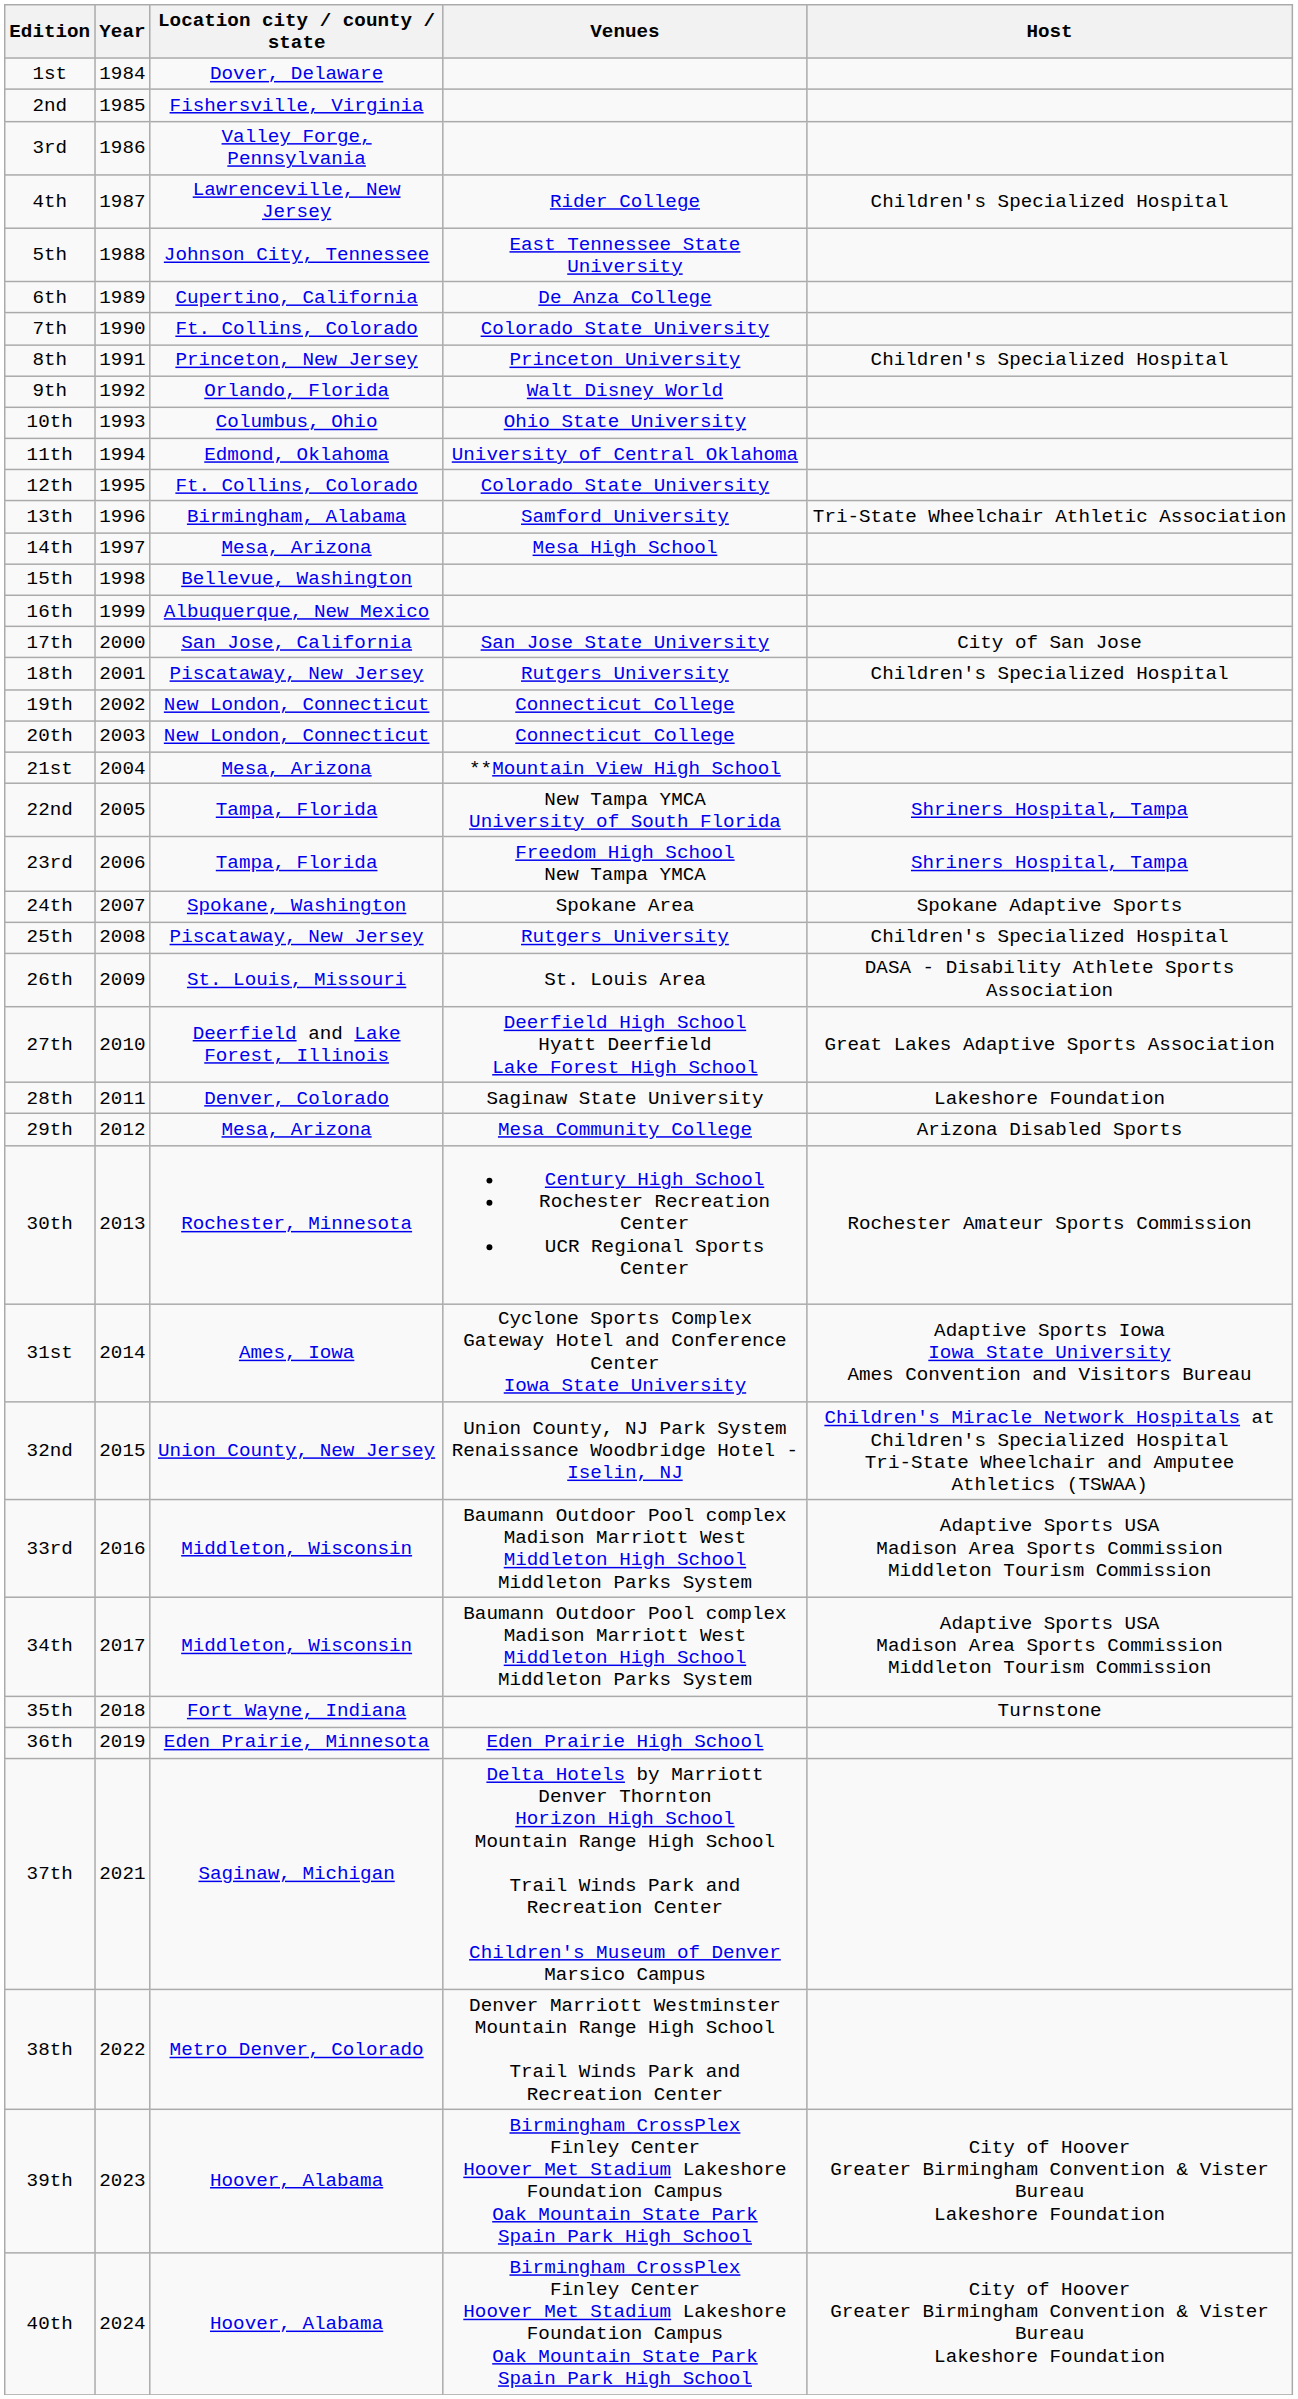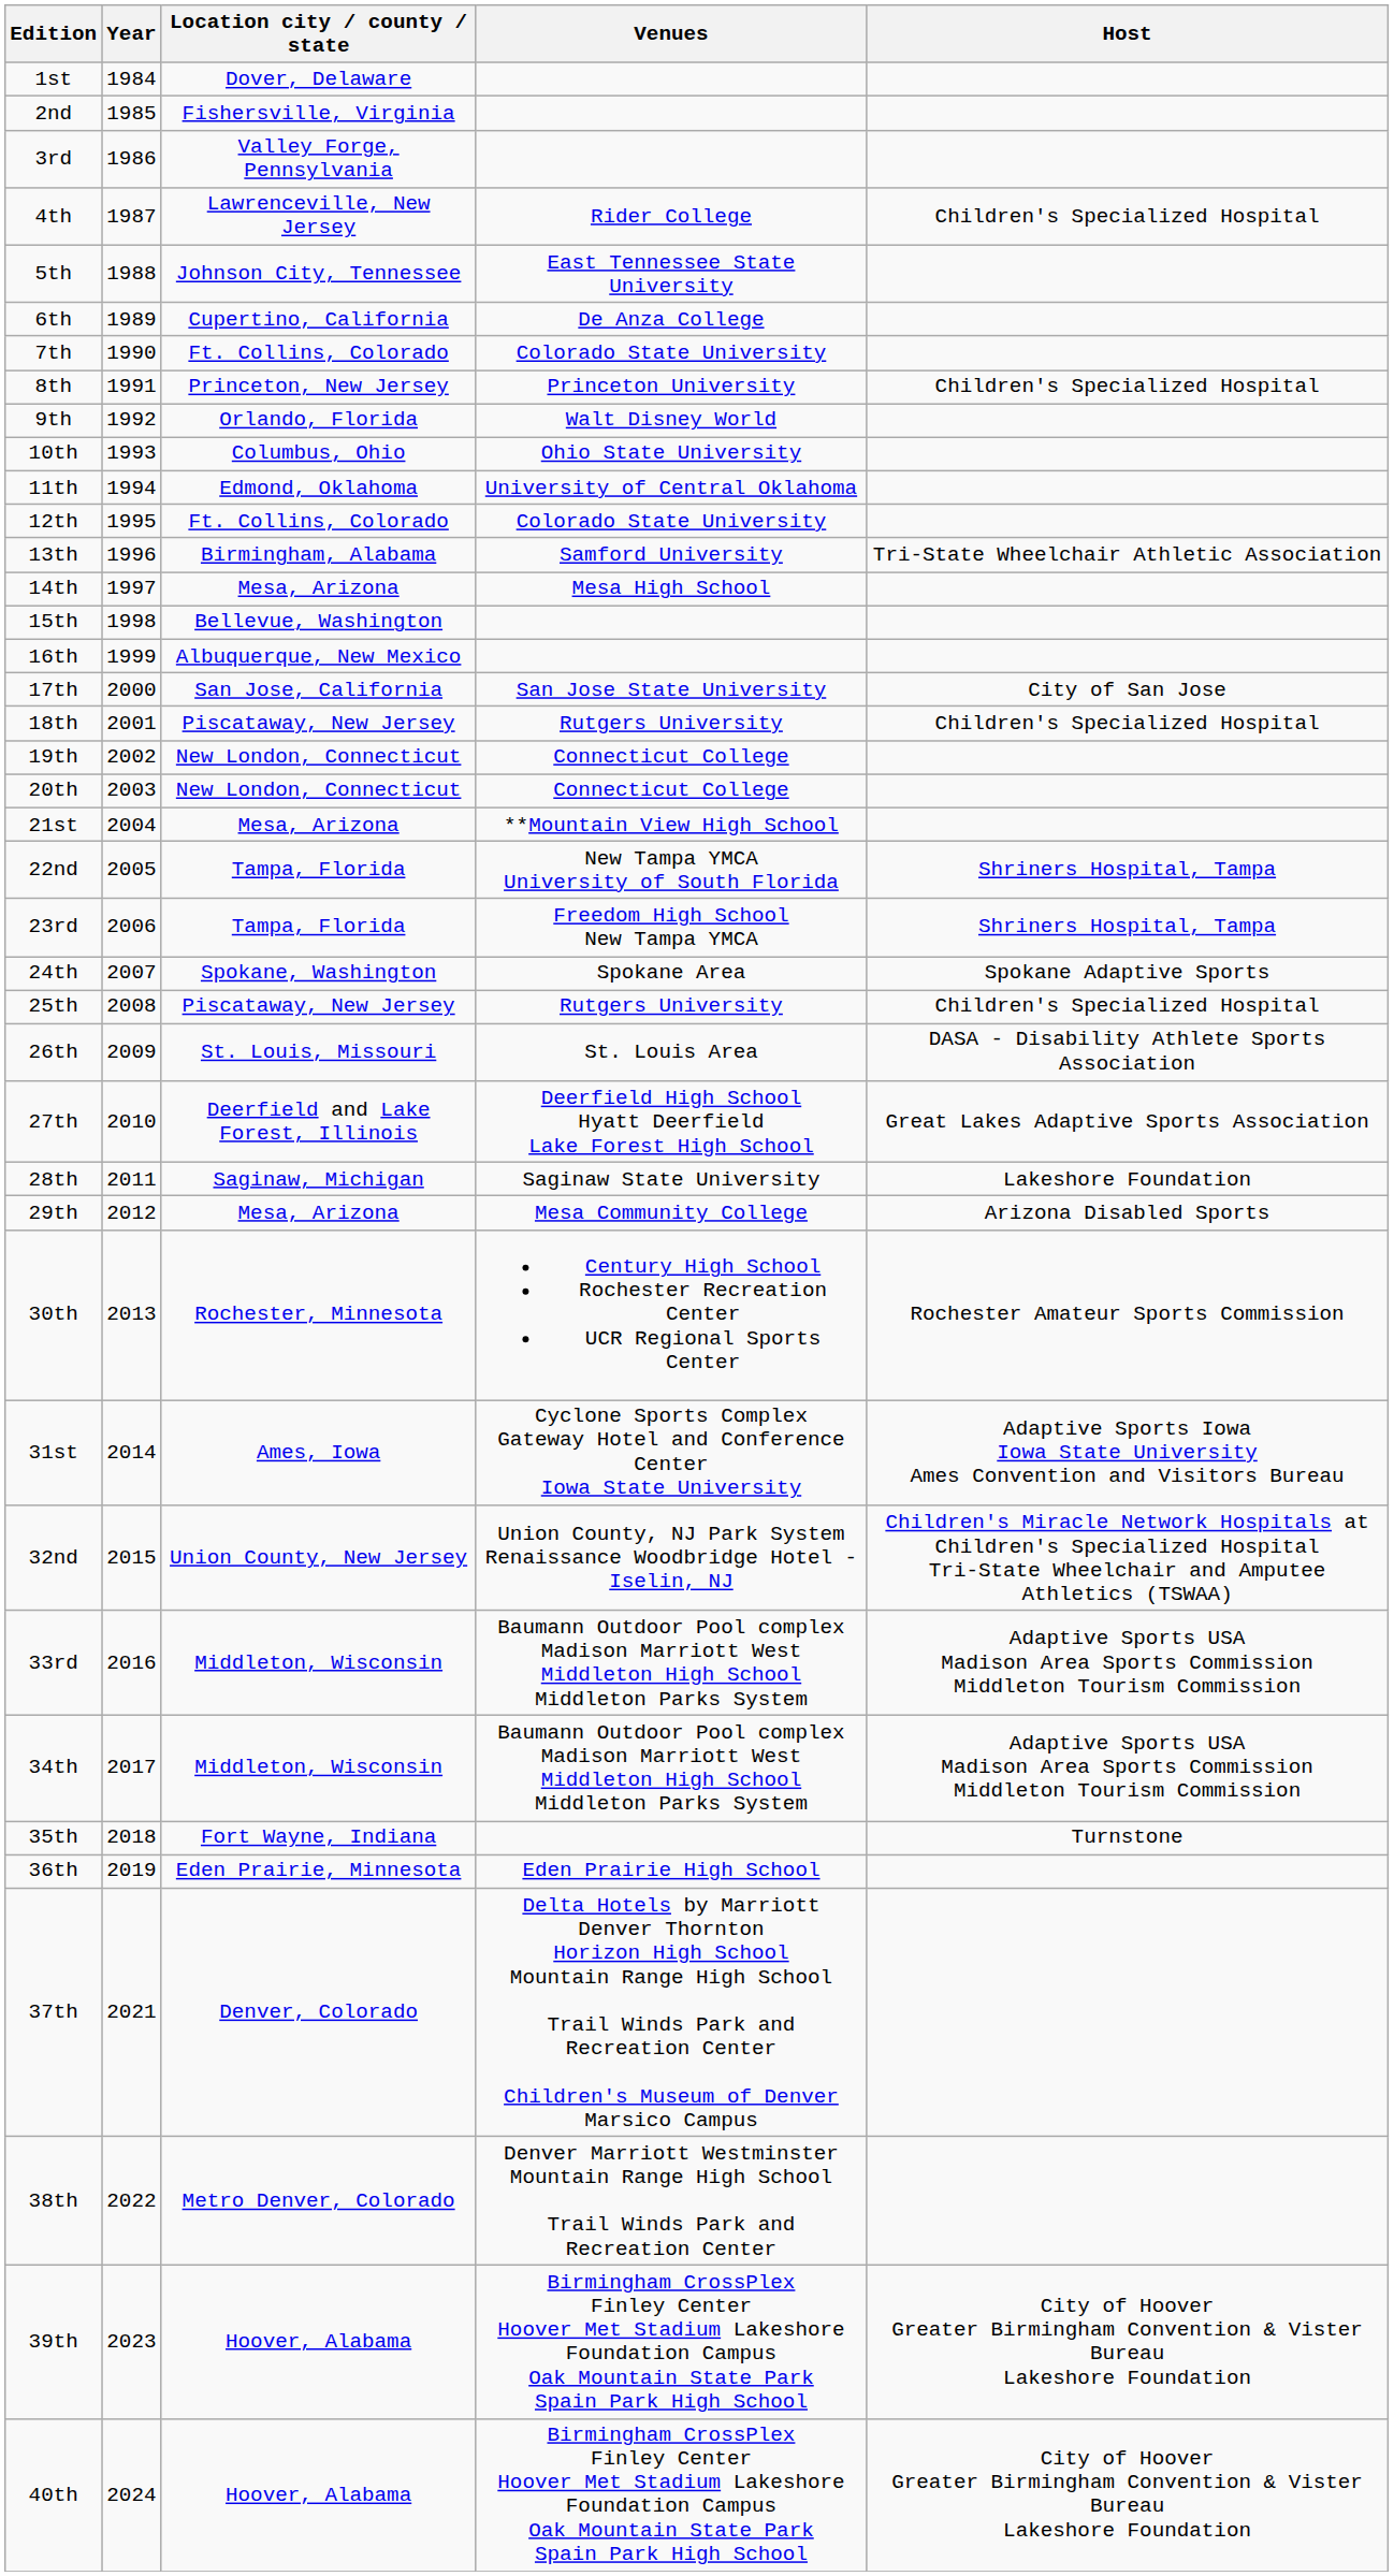 <table class="wikitable" style="text-align:center">
 <tr>
 <th>Edition</th>
 <th>Year</th>
 <th>Location city / county / state</th>
 <th>Venues</th>
 <th>Host</th>
 </tr>
 <tr>
 <td>1st</td>
 <td>1984</td>
 <td><a href='#'>Dover, Delaware</a></td>
 <td></td>
 <td></td>
 </tr>
 <tr>
 <td>2nd</td>
 <td>1985</td>
 <td><a href='#'>Fishersville, Virginia</a></td>
 <td></td>
 <td></td>
 </tr>
 <tr>
 <td>3rd</td>
 <td>1986</td>
 <td><a href='#'>Valley Forge, Pennsylvania</a></td>
 <td></td>
 <td></td>
 </tr>
 <tr>
 <td>4th</td>
 <td>1987</td>
 <td><a href='#'>Lawrenceville, New Jersey</a></td>
 <td><a href='#'>Rider College</a></td>
 <td>Children's Specialized Hospital</td>
 </tr>
 <tr>
 <td>5th</td>
 <td>1988</td>
 <td><a href='#'>Johnson City, Tennessee</a></td>
 <td><a href='#'>East Tennessee State University</a></td>
 <td></td>
 </tr>
 <tr>
 <td>6th</td>
 <td>1989</td>
 <td><a href='#'>Cupertino, California</a></td>
 <td><a href='#'>De Anza College</a></td>
 <td></td>
 </tr>
 <tr>
 <td>7th</td>
 <td>1990</td>
 <td><a href='#'>Ft. Collins, Colorado</a></td>
 <td><a href='#'>Colorado State University</a></td>
 <td></td>
 </tr>
 <tr>
 <td>8th</td>
 <td>1991</td>
 <td><a href='#'>Princeton, New Jersey</a></td>
 <td><a href='#'>Princeton University</a></td>
 <td>Children's Specialized Hospital</td>
 </tr>
 <tr>
 <td>9th</td>
 <td>1992</td>
 <td><a href='#'>Orlando, Florida</a></td>
 <td><a href='#'>Walt Disney World</a></td>
 <td></td>
 </tr>
 <tr>
 <td>10th</td>
 <td>1993</td>
 <td><a href='#'>Columbus, Ohio</a></td>
 <td><a href='#'>Ohio State University</a></td>
 <td></td>
 </tr>
 <tr>
 <td>11th</td>
 <td>1994</td>
 <td><a href='#'>Edmond, Oklahoma</a></td>
 <td><a href='#'>University of Central Oklahoma</a></td>
 <td></td>
 </tr>
 <tr>
 <td>12th</td>
 <td>1995</td>
 <td><a href='#'>Ft. Collins, Colorado</a></td>
 <td><a href='#'>Colorado State University</a></td>
 <td></td>
 </tr>
 <tr>
 <td>13th</td>
 <td>1996</td>
 <td><a href='#'>Birmingham, Alabama</a></td>
 <td><a href='#'>Samford University</a></td>
 <td>Tri-State Wheelchair Athletic Association</td>
 </tr>
 <tr>
 <td>14th</td>
 <td>1997</td>
 <td><a href='#'>Mesa, Arizona</a></td>
 <td><a href='#'>Mesa High School</a></td>
 <td></td>
 </tr>
 <tr>
 <td>15th</td>
 <td>1998</td>
 <td><a href='#'>Bellevue, Washington</a></td>
 <td></td>
 <td></td>
 </tr>
 <tr>
 <td>16th</td>
 <td>1999</td>
 <td><a href='#'>Albuquerque, New Mexico</a></td>
 <td></td>
 <td></td>
 </tr>
 <tr>
 <td>17th</td>
 <td>2000</td>
 <td><a href='#'>San Jose, California</a></td>
 <td><a href='#'>San Jose State University</a></td>
 <td>City of San Jose</td>
 </tr>
 <tr>
 <td>18th</td>
 <td>2001</td>
 <td><a href='#'>Piscataway, New Jersey</a></td>
 <td><a href='#'>Rutgers University</a></td>
 <td>Children's Specialized Hospital</td>
 </tr>
 <tr>
 <td>19th</td>
 <td>2002</td>
 <td><a href='#'>New London, Connecticut</a></td>
 <td><a href='#'>Connecticut College</a></td>
 <td></td>
 </tr>
 <tr>
 <td>20th</td>
 <td>2003</td>
 <td><a href='#'>New London, Connecticut</a></td>
 <td><a href='#'>Connecticut College</a></td>
 <td></td>
 </tr>
 <tr>
 <td>21st</td>
 <td>2004</td>
 <td><a href='#'>Mesa, Arizona</a></td>
 <td>**<a href='#'>Mountain View High School</a></td>
 <td></td>
 </tr>
 <tr>
 <td>22nd</td>
 <td>2005</td>
 <td><a href='#'>Tampa, Florida</a></td>
 <td>New Tampa YMCA<br> <a href='#'>University of South Florida</a></td>
 <td><a href='#'>Shriners Hospital, Tampa</a></td>
 </tr>
 <tr>
 <td>23rd</td>
 <td>2006</td>
 <td><a href='#'>Tampa, Florida</a></td>
 <td><a href='#'>Freedom High School</a><br> New Tampa YMCA</td>
 <td><a href='#'>Shriners Hospital, Tampa</a></td>
 </tr>
 <tr>
 <td>24th</td>
 <td>2007</td>
 <td><a href='#'>Spokane, Washington</a></td>
 <td>Spokane Area</td>
 <td>Spokane Adaptive Sports</td>
 </tr>
 <tr>
 <td>25th</td>
 <td>2008</td>
 <td><a href='#'>Piscataway, New Jersey</a></td>
 <td><a href='#'>Rutgers University</a></td>
 <td>Children's Specialized Hospital</td>
 </tr>
 <tr>
 <td>26th</td>
 <td>2009</td>
 <td><a href='#'>St. Louis, Missouri</a></td>
 <td>St. Louis Area</td>
 <td>DASA - Disability Athlete Sports Association</td>
 </tr>
 <tr>
 <td>27th</td>
 <td>2010</td>
 <td><a href='#'>Deerfield</a> and <a href='#'>Lake Forest, Illinois</a></td>
 <td><a href='#'>Deerfield High School</a> <br> Hyatt Deerfield <br> <a href='#'>Lake Forest High School</a></td>
 <td>Great Lakes Adaptive Sports Association</td>
 </tr>
 <tr>
 <td>28th</td>
 <td>2011</td>
-<td><a href='#'>Denver, Colorado</a></td>
+<td><a href='#'>Saginaw, Michigan</a></td>
 <td>Saginaw State University</td>
 <td>Lakeshore Foundation</td>
 </tr>
 <tr>
 <td>29th</td>
 <td>2012</td>
 <td><a href='#'>Mesa, Arizona</a></td>
 <td><a href='#'>Mesa Community College</a></td>
 <td>Arizona Disabled Sports</td>
 </tr>
 <tr>
 <td>30th</td>
 <td>2013</td>
 <td><a href='#'>Rochester, Minnesota</a></td>
 <td><ul><li><a href='#'>Century High School</a></li> <li>Rochester Recreation Center</li>  <li> UCR Regional Sports Center</li> </ul></td>
 <td>Rochester Amateur Sports Commission</td>
 </tr>
 <tr>
 <td>31st</td>
 <td>2014</td>
 <td><a href='#'>Ames, Iowa</a></td>
 <td>Cyclone Sports Complex <br> Gateway Hotel and Conference Center <br><a href='#'>Iowa State University</a></td>
 <td>Adaptive Sports Iowa <br> <a href='#'>Iowa State University</a> <br> Ames Convention and Visitors Bureau</td>
 </tr>
 <tr>
 <td>32nd</td>
 <td>2015</td>
 <td><a href='#'>Union County, New Jersey</a></td>
 <td>Union County, NJ Park System<br>Renaissance Woodbridge Hotel - <a href='#'>Iselin, NJ</a></td>
 <td><a href='#'>Children's Miracle Network Hospitals</a> at Children's Specialized Hospital<br>Tri-State Wheelchair and Amputee Athletics (TSWAA)</td>
 </tr>
 <tr>
 <td>33rd</td>
 <td>2016</td>
 <td><a href='#'>Middleton, Wisconsin</a></td>
 <td>Baumann Outdoor Pool complex<br>Madison Marriott West<br><a href='#'>Middleton High School</a><br>Middleton Parks System</td>
 <td>Adaptive Sports USA<br>Madison Area Sports Commission<br>Middleton Tourism Commission</td>
 </tr>
 <tr>
 <td>34th</td>
 <td>2017</td>
 <td><a href='#'>Middleton, Wisconsin</a></td>
 <td>Baumann Outdoor Pool complex<br>Madison Marriott West<br><a href='#'>Middleton High School</a><br>Middleton Parks System</td>
 <td>Adaptive Sports USA<br>Madison Area Sports Commission<br>Middleton Tourism Commission</td>
 </tr>
 <tr>
 <td>35th</td>
 <td>2018</td>
 <td><a href='#'>Fort Wayne, Indiana</a></td>
 <td></td>
 <td>Turnstone</td>
 </tr>
 <tr>
 <td>36th</td>
 <td>2019</td>
 <td><a href='#'>Eden Prairie, Minnesota</a></td>
 <td><a href='#'>Eden Prairie High School</a></td>
 <td></td>
 </tr>
 <tr>
 <td>37th</td>
 <td>2021</td>
-<td><a href='#'>Saginaw, Michigan</a></td>
+<td><a href='#'>Denver, Colorado</a></td>
 <td><a href='#'>Delta Hotels</a> by Marriott Denver Thornton<br><a href='#'>Horizon High School</a><br>Mountain Range High School<br><br>Trail Winds Park and Recreation Center<br><br><a href='#'>Children's Museum of Denver</a> Marsico Campus</td>
 <td></td>
 </tr>
 <tr>
 <td>38th</td>
 <td>2022</td>
 <td><a href='#'>Metro Denver, Colorado</a></td>
 <td>Denver Marriott Westminster <br> Mountain Range High School <br> <br>Trail Winds Park and Recreation Center<br></td>
 <td></td>
 </tr>
 <tr>
 <td>39th</td>
 <td>2023</td>
 <td><a href='#'>Hoover, Alabama</a></td>
 <td><a href='#'>Birmingham CrossPlex</a> <br> Finley Center <br> <a href='#'>Hoover Met Stadium</a> Lakeshore Foundation Campus <br> <a href='#'>Oak Mountain State Park</a> <br> <a href='#'>Spain Park High School</a></td>
 <td>City of Hoover <br> Greater Birmingham Convention & Vister Bureau <br> Lakeshore Foundation <br></td>
 </tr>
 <tr>
 <td>40th</td>
 <td>2024</td>
 <td><a href='#'>Hoover, Alabama</a></td>
 <td><a href='#'>Birmingham CrossPlex</a> <br> Finley Center <br> <a href='#'>Hoover Met Stadium</a> Lakeshore Foundation Campus <br> <a href='#'>Oak Mountain State Park</a> <br> <a href='#'>Spain Park High School</a></td>
 <td>City of Hoover <br> Greater Birmingham Convention & Vister Bureau <br> Lakeshore Foundation <br></td>
 </tr>
 </table>
